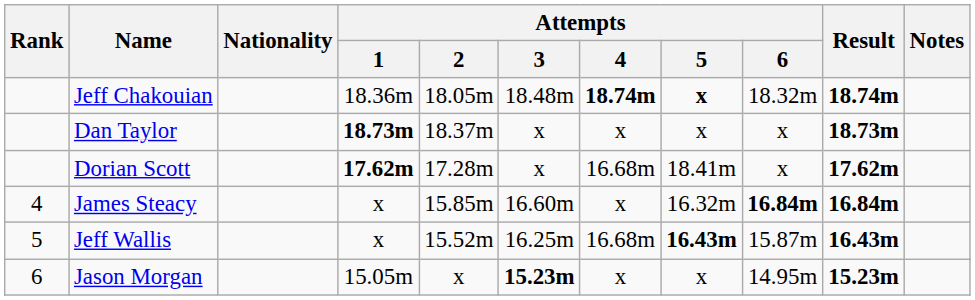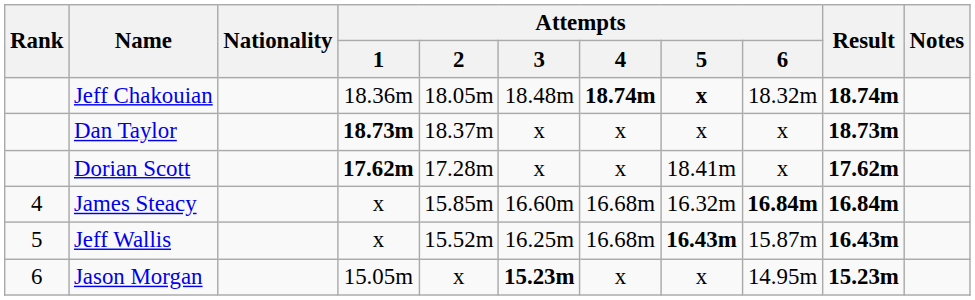 <table class="wikitable sortable" style="text-align:center">
 <tr>
 <th rowspan=2>Rank</th>
 <th rowspan=2>Name</th>
 <th rowspan=2>Nationality</th>
 <th colspan=6>Attempts</th>
 <th rowspan=2>Result</th>
 <th rowspan=2>Notes</th>
 </tr>
 <tr>
 <th>1</th>
 <th>2</th>
 <th>3</th>
 <th>4</th>
 <th>5</th>
 <th>6</th>
 </tr>
 <tr>
 <td align=center></td>
 <td align=left><a href='#'>Jeff Chakouian</a></td>
 <td align=left></td>
 <td>18.36m</td>
 <td>18.05m</td>
 <td>18.48m</td>
 <td><strong>18.74m</strong></td>
 <td><strong>x</strong></td>
 <td>18.32m</td>
 <td><strong>18.74m</strong></td>
 <td></td>
 </tr>
 <tr>
 <td align=center></td>
 <td align=left><a href='#'>Dan Taylor</a></td>
 <td align=left></td>
 <td><strong>18.73m</strong></td>
 <td>18.37m</td>
 <td>x</td>
 <td>x</td>
 <td>x</td>
 <td>x</td>
 <td><strong>18.73m</strong></td>
 <td></td>
 </tr>
 <tr>
 <td align=center></td>
 <td align=left><a href='#'>Dorian Scott</a></td>
 <td align=left></td>
 <td><strong>17.62m</strong></td>
 <td>17.28m</td>
 <td>x</td>
-<td>16.68m</td>
+<td>x</td>
 <td>18.41m</td>
 <td>x</td>
 <td><strong>17.62m</strong></td>
 <td></td>
 </tr>
 <tr>
 <td align=center>4</td>
 <td align=left><a href='#'>James Steacy</a></td>
 <td align=left></td>
 <td>x</td>
 <td>15.85m</td>
 <td>16.60m</td>
-<td>x</td>
+<td>16.68m</td>
 <td>16.32m</td>
 <td><strong>16.84m</strong></td>
 <td><strong>16.84m</strong></td>
 <td></td>
 </tr>
 <tr>
 <td align=center>5</td>
 <td align=left><a href='#'>Jeff Wallis</a></td>
 <td align=left></td>
 <td>x</td>
 <td>15.52m</td>
 <td>16.25m</td>
 <td>16.68m</td>
 <td><strong>16.43m</strong></td>
 <td>15.87m</td>
 <td><strong>16.43m</strong></td>
 <td></td>
 </tr>
 <tr>
 <td align=center>6</td>
 <td align=left><a href='#'>Jason Morgan</a></td>
 <td align=left></td>
 <td>15.05m</td>
 <td>x</td>
 <td><strong>15.23m</strong></td>
 <td>x</td>
 <td>x</td>
 <td>14.95m</td>
 <td><strong>15.23m</strong></td>
 <td></td>
 </tr>
 </table>
